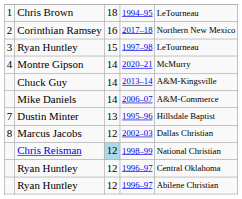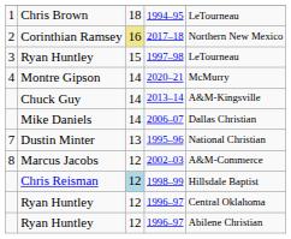 <table class="wikitable">
 <tr>
 </tr>
 <tr>
 <td>1</td>
 <td>Chris Brown</td>
 <td>18</td>
 <td style="font-size:80%;"><a href='#'>1994–95</a></td>
 <td style="font-size:80%;">LeTourneau</td>
 </tr>
 <tr>
 <td>2</td>
 <td>Corinthian Ramsey</td>
-<td>16</td>
+<td style="background: khaki;">16</td>
 <td style="font-size:80%;"><a href='#'>2017–18</a></td>
 <td style="font-size:80%;">Northern New Mexico</td>
 </tr>
 <tr>
 <td>3</td>
 <td>Ryan Huntley</td>
 <td>15</td>
 <td style="font-size:80%;"><a href='#'>1997–98</a></td>
 <td style="font-size:80%;">LeTourneau</td>
 </tr>
 <tr>
 <td>4</td>
 <td>Montre Gipson</td>
 <td>14</td>
 <td style="font-size:80%;"><a href='#'>2020–21</a></td>
 <td style="font-size:80%;">McMurry</td>
 </tr>
 <tr>
 <td></td>
 <td>Chuck Guy</td>
 <td>14</td>
 <td style="font-size:80%;"><a href='#'>2013–14</a></td>
 <td style="font-size:80%;">A&M-Kingsville</td>
 </tr>
 <tr>
 <td></td>
 <td>Mike Daniels</td>
 <td>14</td>
 <td style="font-size:80%;"><a href='#'>2006–07</a></td>
-<td style="font-size:80%;">A&M-Commerce</td>
+<td style="font-size:80%;">Dallas Christian</td>
 </tr>
 <tr>
 <td>7</td>
 <td>Dustin Minter</td>
 <td>13</td>
 <td style="font-size:80%;"><a href='#'>1995–96</a></td>
-<td style="font-size:80%;">Hillsdale Baptist</td>
+<td style="font-size:80%;">National Christian</td>
 </tr>
 <tr>
 <td>8</td>
 <td>Marcus Jacobs</td>
 <td>12</td>
 <td style="font-size:80%;"><a href='#'>2002–03</a></td>
-<td style="font-size:80%;">Dallas Christian</td>
+<td style="font-size:80%;">A&M-Commerce</td>
 </tr>
 <tr>
 <td></td>
 <td><a href='#'>Chris Reisman</a></td>
 <td style="background: lightblue;">12</td>
 <td style="font-size:80%;"><a href='#'>1998–99</a></td>
-<td style="font-size:80%;">National Christian</td>
+<td style="font-size:80%;">Hillsdale Baptist</td>
 </tr>
 <tr>
 <td></td>
 <td>Ryan Huntley</td>
 <td>12</td>
 <td style="font-size:80%;"><a href='#'>1996–97</a></td>
 <td style="font-size:80%;">Central Oklahoma</td>
 </tr>
 <tr>
 <td></td>
 <td>Ryan Huntley</td>
 <td>12</td>
 <td style="font-size:80%;"><a href='#'>1996–97</a></td>
 <td style="font-size:80%;">Abilene Christian</td>
 </tr>
 </table>
